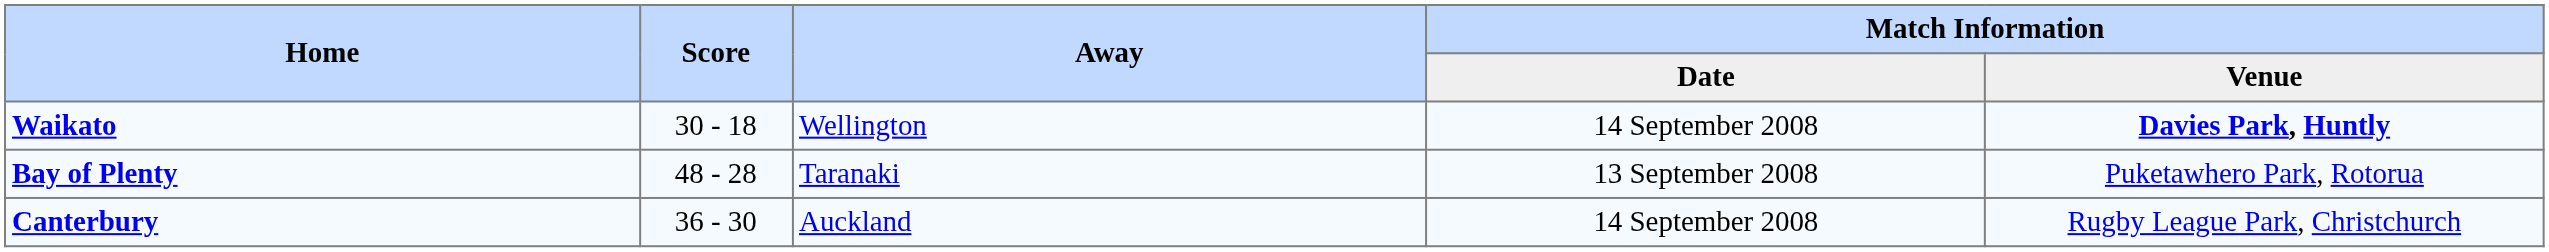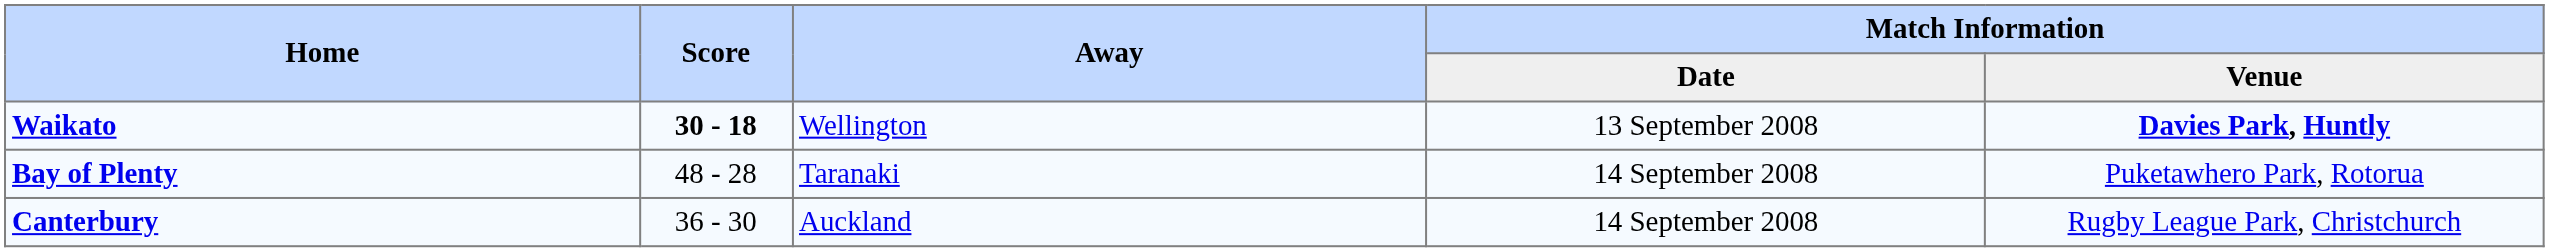 <table border=1 style="border-collapse:collapse; font-size:90%; text-align:center;" cellpadding=3 cellspacing=0 width=100%>
 <tr bgcolor=#C1D8FF>
 <th rowspan=2 width=25%>Home</th>
 <th rowspan=2 width=6%>Score</th>
 <th rowspan=2 width=25%>Away</th>
 <th colspan=6>Match Information</th>
 </tr>
 <tr bgcolor=#EFEFEF>
 <th width=22%>Date</th>
 <th width=22%>Venue</th>
 </tr>
 <tr bgcolor=#F5FAFF>
 <td align=left> <strong><a href='#'>Waikato</a></strong></td>
-<td>30 - 18</td>
+<td><strong>30 - 18</strong></td>
 <td align=left> <a href='#'>Wellington</a></td>
-<td>14 September 2008</td>
+<td>13 September 2008</td>
 <td><strong><a href='#'>Davies Park</a>, <a href='#'>Huntly</a></strong></td>
 </tr>
 <tr bgcolor=#F5FAFF>
 <td align=left> <strong><a href='#'>Bay of Plenty</a></strong></td>
 <td>48 - 28</td>
 <td align=left> <a href='#'>Taranaki</a></td>
-<td>13 September 2008</td>
+<td>14 September 2008</td>
 <td><a href='#'>Puketawhero Park</a>, <a href='#'>Rotorua</a></td>
 </tr>
 <tr bgcolor=#F5FAFF>
 <td align=left> <strong><a href='#'>Canterbury</a></strong></td>
 <td>36 - 30</td>
 <td align=left> <a href='#'>Auckland</a></td>
 <td>14 September 2008</td>
 <td><a href='#'>Rugby League Park</a>, <a href='#'>Christchurch</a></td>
 </tr>
 </table>
